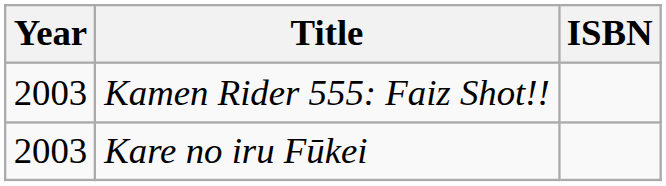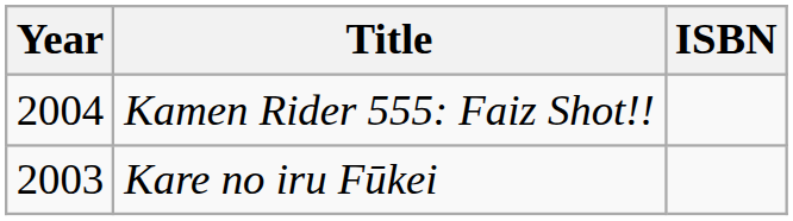 <table class="wikitable">
 <tr>
 <th>Year</th>
 <th>Title</th>
 <th>ISBN</th>
 </tr>
 <tr>
-<td>2003</td>
+<td>2004</td>
 <td><em>Kamen Rider 555: Faiz Shot!!</em></td>
 <td></td>
 </tr>
 <tr>
 <td>2003</td>
 <td><em>Kare no iru Fūkei</em></td>
 <td></td>
 </tr>
 </table>
